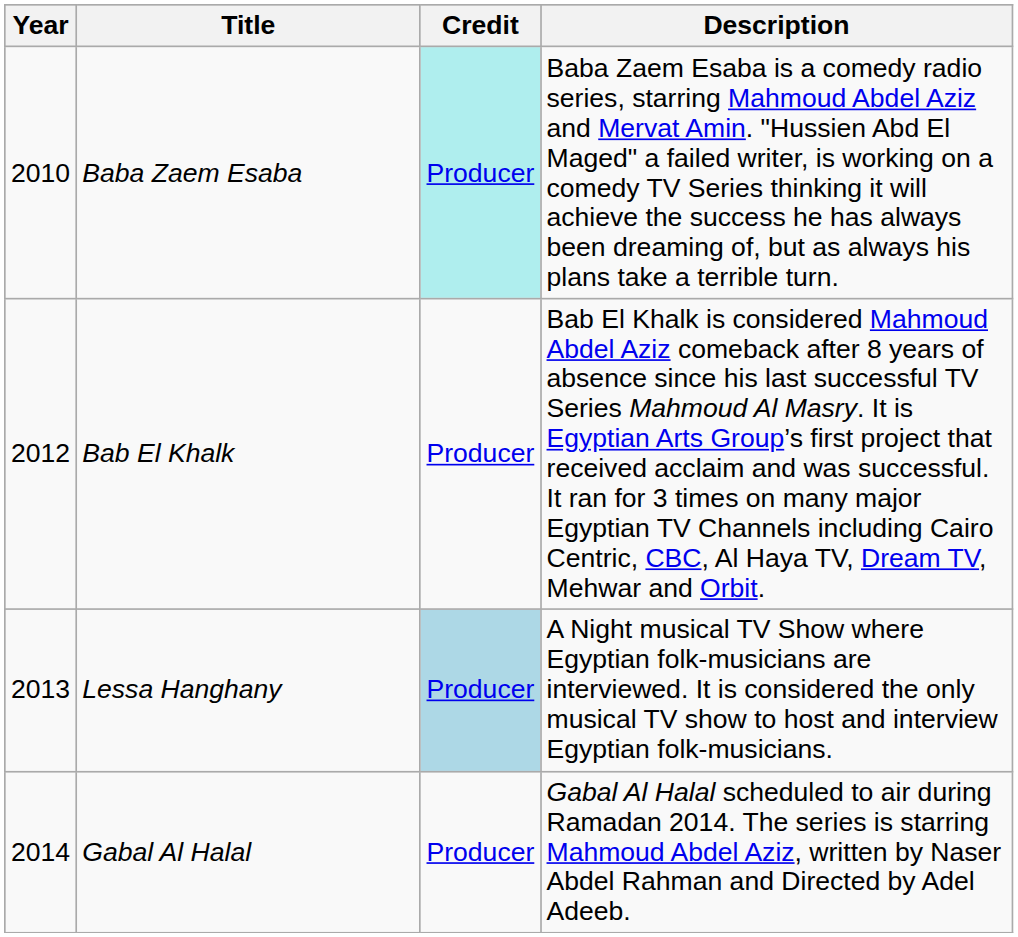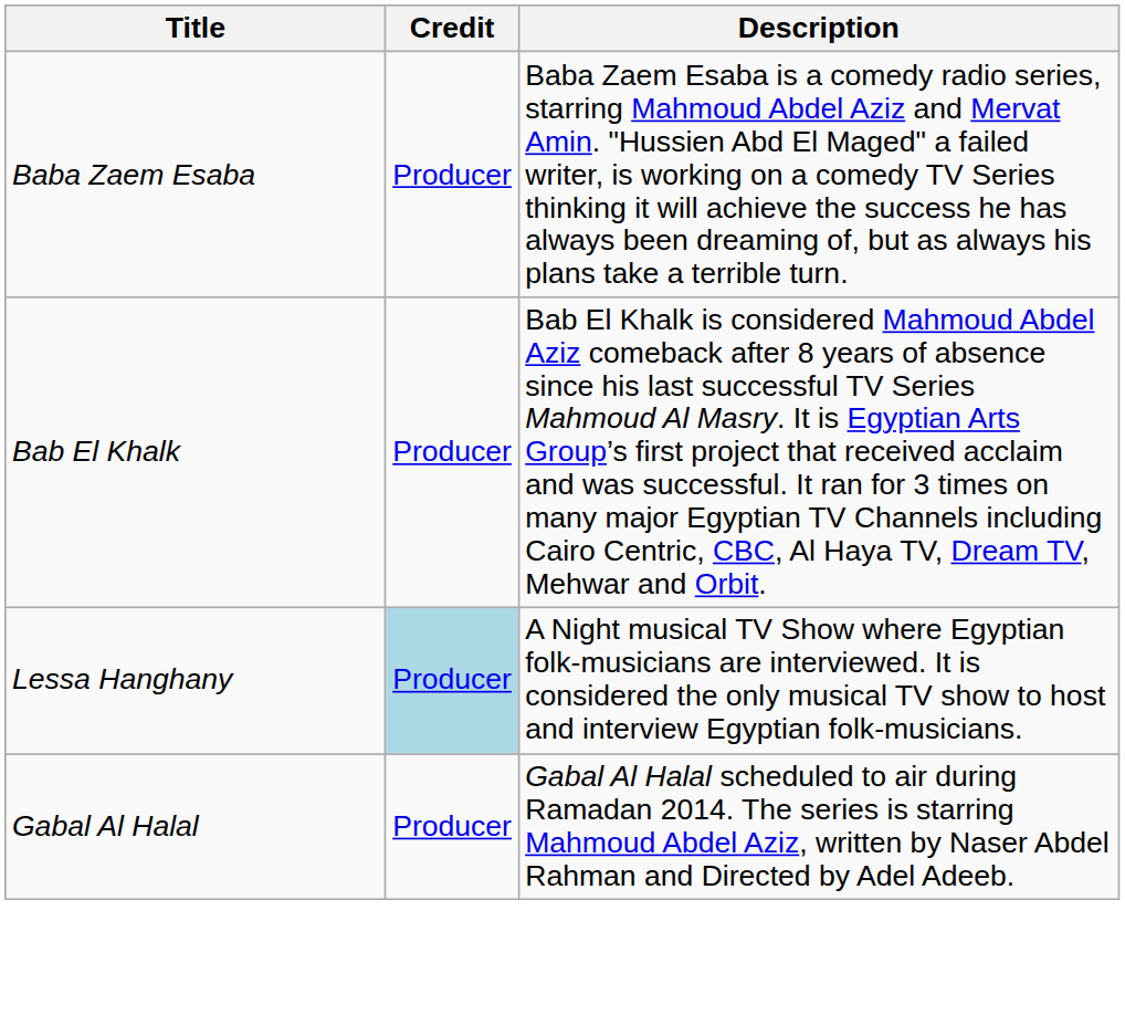 <table class="wikitable">
 <tr>
-<th style="width:33px;">Year</th>
 <th style="width:200px;">Title</th>
 <th>Credit</th>
 <th>Description</th>
 </tr>
 <tr>
-<td style="text-align:center;">2010</td>
 <td><em>Baba Zaem Esaba</em></td>
-<td style="background: paleturquoise;"><a href='#'>Producer</a></td>
+<td><a href='#'>Producer</a></td>
 <td style="text-align:left;">Baba Zaem Esaba is a comedy radio series, starring <a href='#'>Mahmoud Abdel Aziz</a> and <a href='#'>Mervat Amin</a>. "Hussien Abd El Maged" a failed writer, is working on a comedy TV Series thinking it will achieve the success he has always been dreaming of, but as always his plans take a terrible turn.</td>
 </tr>
 <tr>
-<td style="text-align:center;">2012</td>
 <td><em>Bab El Khalk</em></td>
 <td><a href='#'>Producer</a></td>
 <td style="text-align:left;">Bab El Khalk is considered <a href='#'>Mahmoud Abdel Aziz</a> comeback after 8 years of absence since his last successful TV Series <em>Mahmoud Al Masry</em>. It is <a href='#'>Egyptian Arts Group</a>’s first project that received acclaim and was successful. It ran for 3 times on many major Egyptian TV Channels including Cairo Centric, <a href='#'>CBC</a>, Al Haya TV, <a href='#'>Dream TV</a>, Mehwar and <a href='#'>Orbit</a>.</td>
 </tr>
 <tr>
-<td style="text-align:center;">2013</td>
 <td><em>Lessa Hanghany</em></td>
 <td style="background: lightblue;"><a href='#'>Producer</a></td>
 <td style="text-align:left;">A Night musical TV Show where Egyptian folk-musicians are interviewed. It is considered the only musical TV show to host and interview Egyptian folk-musicians.</td>
 </tr>
 <tr>
-<td style="text-align:center;">2014</td>
 <td><em>Gabal Al Halal</em></td>
 <td><a href='#'>Producer</a></td>
 <td style="text-align:left;"><em>Gabal Al Halal</em> scheduled to air during Ramadan 2014. The series is starring <a href='#'>Mahmoud Abdel Aziz</a>, written by Naser Abdel Rahman and Directed by Adel Adeeb.</td>
 </tr>
 </table>
